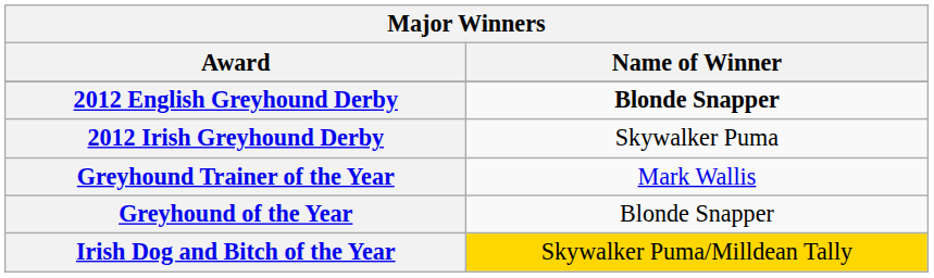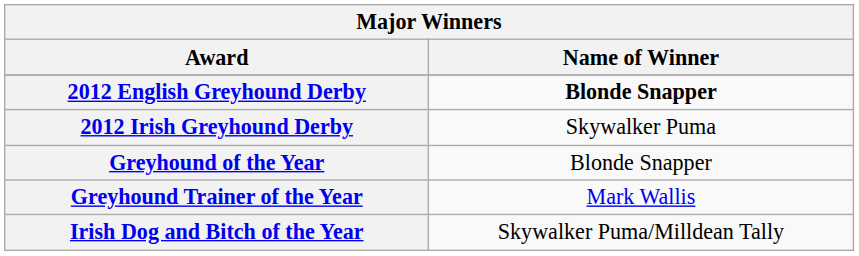 <table class="wikitable">
 <tr>
 <th colspan="2">Major Winners</th>
 </tr>
 <tr>
 <th width=300>Award</th>
 <th width=300>Name of Winner</th>
 </tr>
 <tr>
 </tr>
 <tr align=center>
 <th><a href='#'>2012 English Greyhound Derby</a></th>
 <td><strong>Blonde Snapper</strong></td>
 </tr>
 <tr align=center>
 <th><a href='#'>2012 Irish Greyhound Derby</a></th>
 <td>Skywalker Puma</td>
 </tr>
 <tr align=center>
+<th><a href='#'>Greyhound of the Year</a></th>
+<td>Blonde Snapper</td>
+</tr>
+<tr align=center>
 <th><a href='#'>Greyhound Trainer of the Year</a></th>
 <td><a href='#'>Mark Wallis</a></td>
 </tr>
 <tr align=center>
-<th><a href='#'>Greyhound of the Year</a></th>
-<td>Blonde Snapper</td>
-</tr>
-<tr align=center>
 <th><a href='#'>Irish Dog and Bitch of the Year</a></th>
-<td style="background: gold;">Skywalker Puma/Milldean Tally</td>
+<td>Skywalker Puma/Milldean Tally</td>
 </tr>
 </table>
